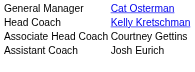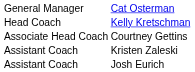 <table |class="wikitable">
 <tr>
 <td style="border:none">General Manager</td>
 <td style="border:none; text-align:left"><a href='#'>Cat Osterman</a></td>
 </tr>
 <tr>
 <td style="border:none">Head Coach</td>
 <td style="border:none; text-align:left"><a href='#'>Kelly Kretschman</a></td>
 </tr>
 <tr>
 <td style="border:none">Associate Head Coach</td>
 <td style="border:none; text-align:left">Courtney Gettins</td>
 </tr>
 <tr>
 <td style="border:none">Assistant Coach</td>
+<td style="border:none; text-align:left">Kristen Zaleski</td>
+</tr>
+<tr>
+<td style="border:none">Assistant Coach</td>
 <td style="border:none; text-align:left">Josh Eurich</td>
 </tr>
 </table>
